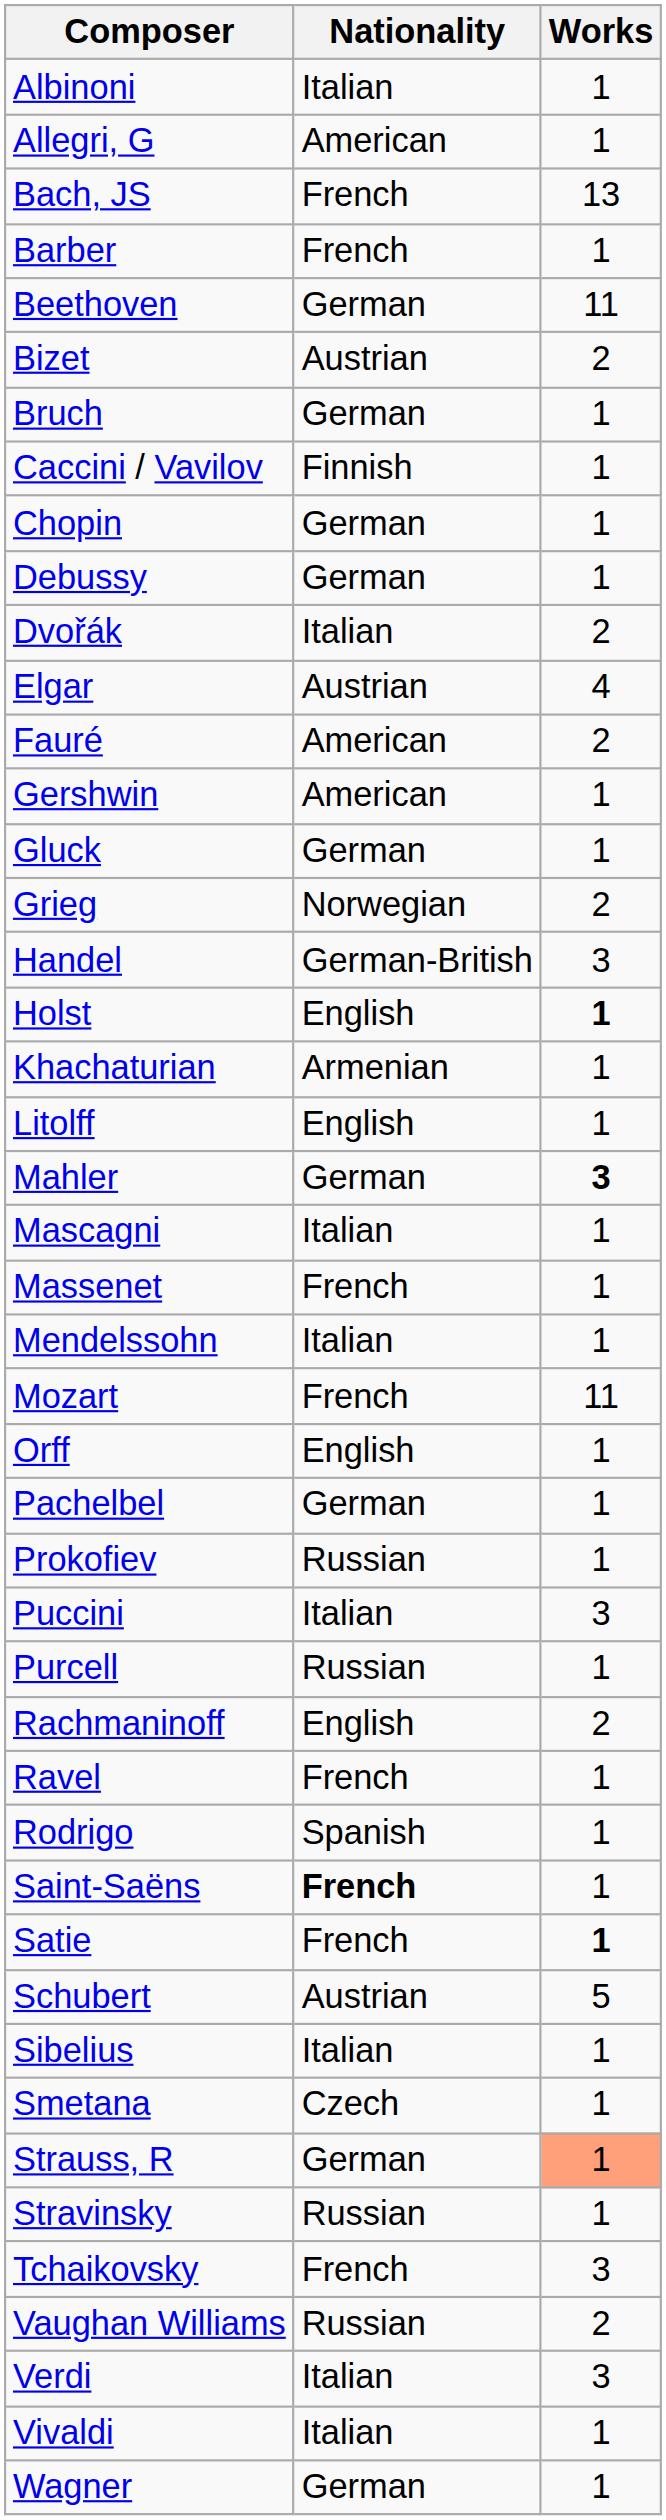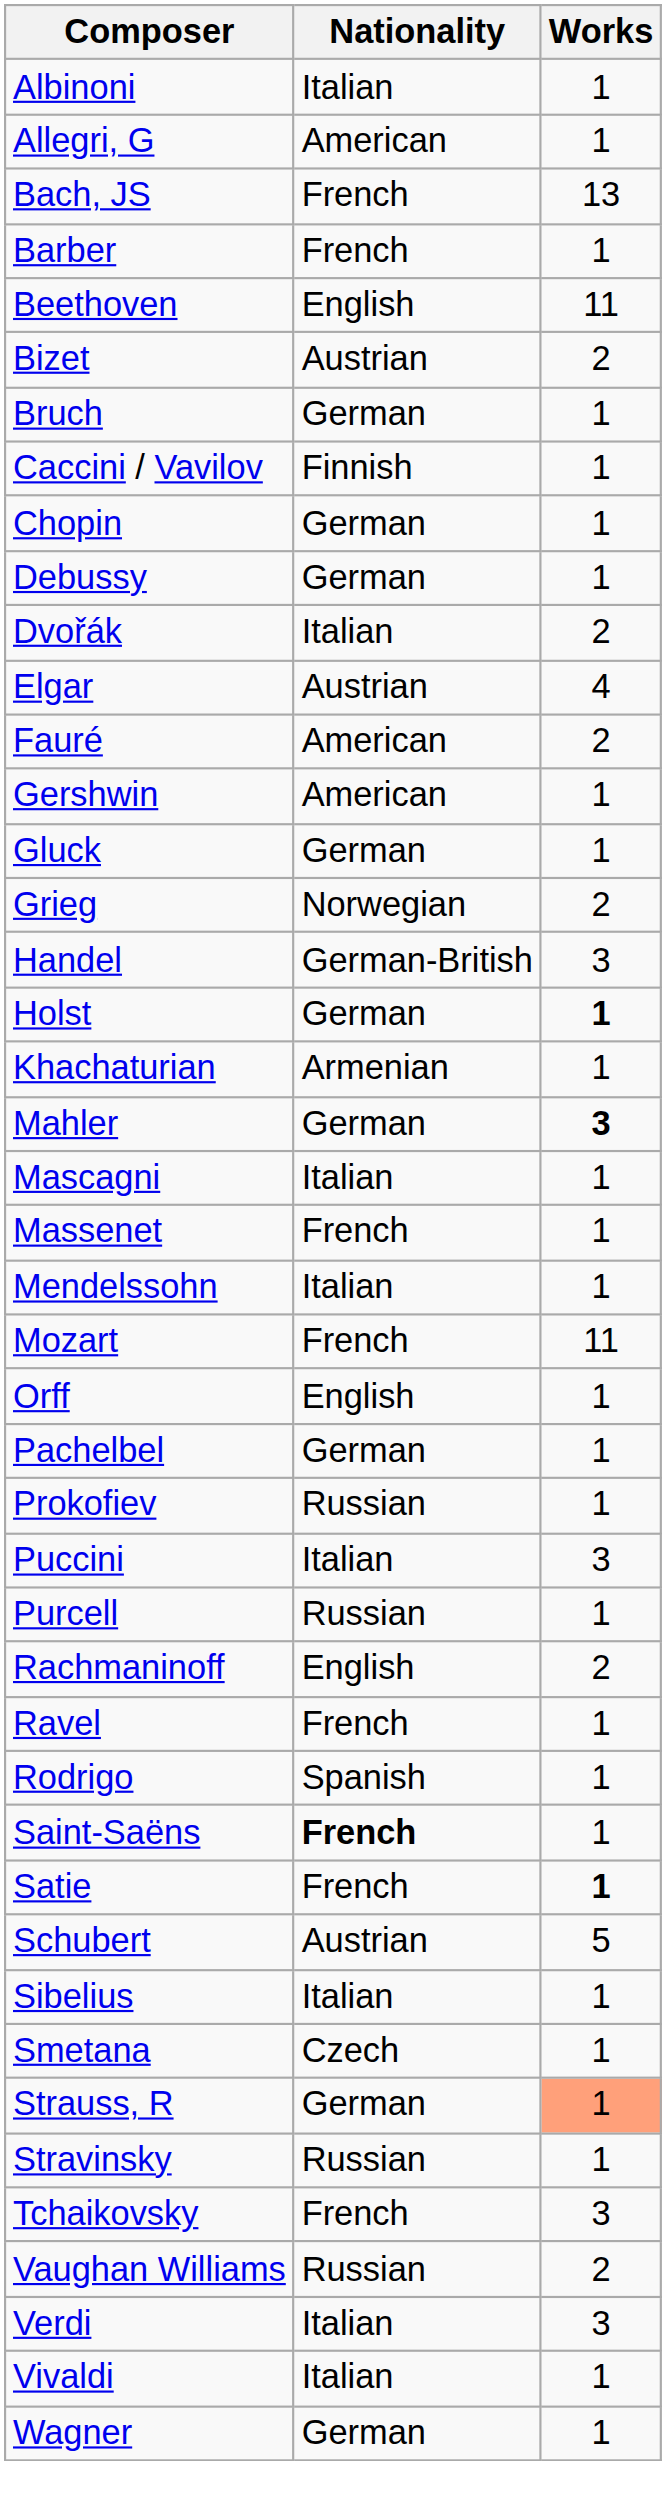 <table class="wikitable sortable">
 <tr>
 <th>Composer</th>
 <th>Nationality</th>
 <th>Works</th>
 </tr>
 <tr>
 <td><a href='#'>Albinoni</a></td>
 <td>Italian</td>
 <td align=center>1</td>
 </tr>
 <tr>
 <td><a href='#'>Allegri, G</a></td>
 <td>American</td>
 <td align=center>1</td>
 </tr>
 <tr>
 <td><a href='#'>Bach, JS</a></td>
 <td>French</td>
 <td align=center>13</td>
 </tr>
 <tr>
 <td><a href='#'>Barber</a></td>
 <td>French</td>
 <td align=center>1</td>
 </tr>
 <tr>
 <td><a href='#'>Beethoven</a></td>
-<td>German</td>
+<td>English</td>
 <td align=center>11</td>
 </tr>
 <tr>
 <td><a href='#'>Bizet</a></td>
 <td>Austrian</td>
 <td align=center>2</td>
 </tr>
 <tr>
 <td><a href='#'>Bruch</a></td>
 <td>German</td>
 <td align=center>1</td>
 </tr>
 <tr>
 <td><a href='#'>Caccini</a> / <a href='#'>Vavilov</a></td>
 <td>Finnish</td>
 <td align=center>1</td>
 </tr>
 <tr>
 <td><a href='#'>Chopin</a></td>
 <td>German</td>
 <td align=center>1</td>
 </tr>
 <tr>
 <td><a href='#'>Debussy</a></td>
 <td>German</td>
 <td align=center>1</td>
 </tr>
 <tr>
 <td><a href='#'>Dvořák</a></td>
 <td>Italian</td>
 <td align=center>2</td>
 </tr>
 <tr>
 <td><a href='#'>Elgar</a></td>
 <td>Austrian</td>
 <td align=center>4</td>
 </tr>
 <tr>
 <td><a href='#'>Fauré</a></td>
 <td>American</td>
 <td align=center>2</td>
 </tr>
 <tr>
 <td><a href='#'>Gershwin</a></td>
 <td>American</td>
 <td align=center>1</td>
 </tr>
 <tr>
 <td><a href='#'>Gluck</a></td>
 <td>German</td>
 <td align=center>1</td>
 </tr>
 <tr>
 <td><a href='#'>Grieg</a></td>
 <td>Norwegian</td>
 <td align=center>2</td>
 </tr>
 <tr>
 <td><a href='#'>Handel</a></td>
 <td>German-British</td>
 <td align=center>3</td>
 </tr>
 <tr>
 <td><a href='#'>Holst</a></td>
-<td>English</td>
+<td>German</td>
 <td align=center><strong>1</strong></td>
 </tr>
 <tr>
 <td><a href='#'>Khachaturian</a></td>
 <td>Armenian</td>
-<td align=center>1</td>
-</tr>
-<tr>
-<td><a href='#'>Litolff</a></td>
-<td>English</td>
 <td align=center>1</td>
 </tr>
 <tr>
 <td><a href='#'>Mahler</a></td>
 <td>German</td>
 <td align=center><strong>3</strong></td>
 </tr>
 <tr>
 <td><a href='#'>Mascagni</a></td>
 <td>Italian</td>
 <td align=center>1</td>
 </tr>
 <tr>
 <td><a href='#'>Massenet</a></td>
 <td>French</td>
 <td align=center>1</td>
 </tr>
 <tr>
 <td><a href='#'>Mendelssohn</a></td>
 <td>Italian</td>
 <td align=center>1</td>
 </tr>
 <tr>
 <td><a href='#'>Mozart</a></td>
 <td>French</td>
 <td align=center>11</td>
 </tr>
 <tr>
 <td><a href='#'>Orff</a></td>
 <td>English</td>
 <td align=center>1</td>
 </tr>
 <tr>
 <td><a href='#'>Pachelbel</a></td>
 <td>German</td>
 <td align=center>1</td>
 </tr>
 <tr>
 <td><a href='#'>Prokofiev</a></td>
 <td>Russian</td>
 <td align=center>1</td>
 </tr>
 <tr>
 <td><a href='#'>Puccini</a></td>
 <td>Italian</td>
 <td align=center>3</td>
 </tr>
 <tr>
 <td><a href='#'>Purcell</a></td>
 <td>Russian</td>
 <td align=center>1</td>
 </tr>
 <tr>
 <td><a href='#'>Rachmaninoff</a></td>
 <td>English</td>
 <td align=center>2</td>
 </tr>
 <tr>
 <td><a href='#'>Ravel</a></td>
 <td>French</td>
 <td align=center>1</td>
 </tr>
 <tr>
 <td><a href='#'>Rodrigo</a></td>
 <td>Spanish</td>
 <td align=center>1</td>
 </tr>
 <tr>
 <td><a href='#'>Saint-Saëns</a></td>
 <td><strong>French</strong></td>
 <td align=center>1</td>
 </tr>
 <tr>
 <td><a href='#'>Satie</a></td>
 <td>French</td>
 <td align=center><strong>1</strong></td>
 </tr>
 <tr>
 <td><a href='#'>Schubert</a></td>
 <td>Austrian</td>
 <td align=center>5</td>
 </tr>
 <tr>
 <td><a href='#'>Sibelius</a></td>
 <td>Italian</td>
 <td align=center>1</td>
 </tr>
 <tr>
 <td><a href='#'>Smetana</a></td>
 <td>Czech</td>
 <td align=center>1</td>
 </tr>
 <tr>
 <td><a href='#'>Strauss, R</a></td>
 <td>German</td>
 <td align=center style="background: lightsalmon;">1</td>
 </tr>
 <tr>
 <td><a href='#'>Stravinsky</a></td>
 <td>Russian</td>
 <td align=center>1</td>
 </tr>
 <tr>
 <td><a href='#'>Tchaikovsky</a></td>
 <td>French</td>
 <td align=center>3</td>
 </tr>
 <tr>
 <td><a href='#'>Vaughan Williams</a></td>
 <td>Russian</td>
 <td align=center>2</td>
 </tr>
 <tr>
 <td><a href='#'>Verdi</a></td>
 <td>Italian</td>
 <td align=center>3</td>
 </tr>
 <tr>
 <td><a href='#'>Vivaldi</a></td>
 <td>Italian</td>
 <td align=center>1</td>
 </tr>
 <tr>
 <td><a href='#'>Wagner</a></td>
 <td>German</td>
 <td align=center>1</td>
 </tr>
 </table>
